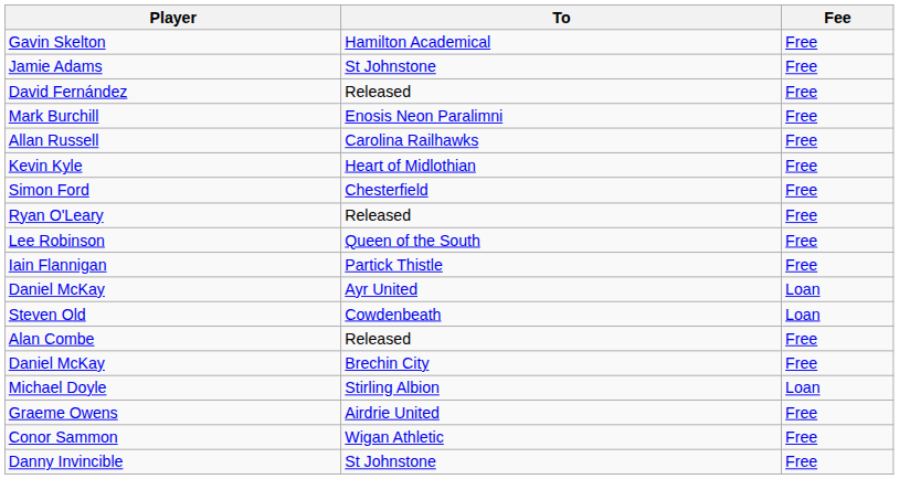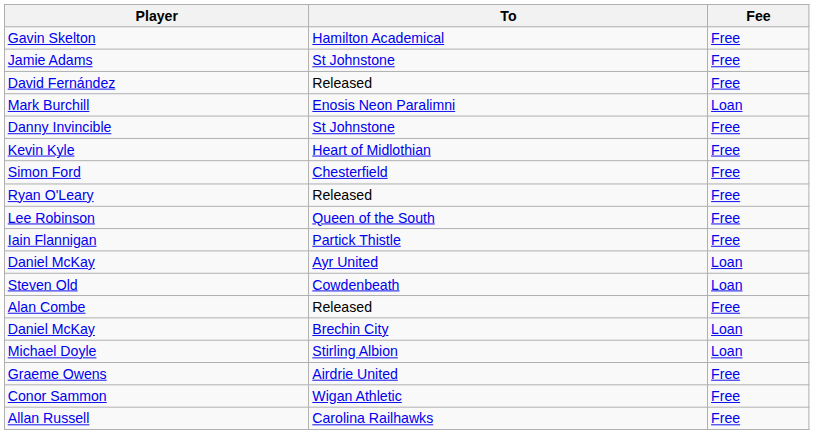 <table class="wikitable" style="text-align:center; font-size:95%;width:98%; text-align:left">
 <tr>
 <th>Player</th>
 <th>To</th>
 <th>Fee</th>
 </tr>
 <tr>
 <td> <a href='#'>Gavin Skelton</a></td>
 <td> <a href='#'>Hamilton Academical</a></td>
 <td><a href='#'>Free</a></td>
 </tr>
 <tr>
 <td> <a href='#'>Jamie Adams</a></td>
 <td> <a href='#'>St Johnstone</a></td>
 <td><a href='#'>Free</a></td>
 </tr>
 <tr>
 <td> <a href='#'>David Fernández</a></td>
 <td>Released</td>
 <td><a href='#'>Free</a></td>
 </tr>
 <tr>
 <td> <a href='#'>Mark Burchill</a></td>
 <td> <a href='#'>Enosis Neon Paralimni</a></td>
-<td><a href='#'>Free</a></td>
+<td><a href='#'>Loan</a></td>
 </tr>
 <tr>
-<td> <a href='#'>Allan Russell</a></td>
-<td> <a href='#'>Carolina Railhawks</a></td>
+<td> <a href='#'>Danny Invincible</a></td>
+<td> <a href='#'>St Johnstone</a></td>
 <td><a href='#'>Free</a></td>
 </tr>
 <tr>
 <td> <a href='#'>Kevin Kyle</a></td>
 <td> <a href='#'>Heart of Midlothian</a></td>
 <td><a href='#'>Free</a></td>
 </tr>
 <tr>
 <td> <a href='#'>Simon Ford</a></td>
 <td> <a href='#'>Chesterfield</a></td>
 <td><a href='#'>Free</a></td>
 </tr>
 <tr>
 <td> <a href='#'>Ryan O'Leary</a></td>
 <td>Released</td>
 <td><a href='#'>Free</a></td>
 </tr>
 <tr>
 <td> <a href='#'>Lee Robinson</a></td>
 <td> <a href='#'>Queen of the South</a></td>
 <td><a href='#'>Free</a></td>
 </tr>
 <tr>
 <td> <a href='#'>Iain Flannigan</a></td>
 <td> <a href='#'>Partick Thistle</a></td>
 <td><a href='#'>Free</a></td>
 </tr>
 <tr>
 <td> <a href='#'>Daniel McKay</a></td>
 <td> <a href='#'>Ayr United</a></td>
 <td><a href='#'>Loan</a></td>
 </tr>
 <tr>
 <td> <a href='#'>Steven Old</a></td>
 <td> <a href='#'>Cowdenbeath</a></td>
 <td><a href='#'>Loan</a></td>
 </tr>
 <tr>
 <td> <a href='#'>Alan Combe</a></td>
 <td>Released</td>
 <td><a href='#'>Free</a></td>
 </tr>
 <tr>
 <td> <a href='#'>Daniel McKay</a></td>
 <td> <a href='#'>Brechin City</a></td>
-<td><a href='#'>Free</a></td>
+<td><a href='#'>Loan</a></td>
 </tr>
 <tr>
 <td> <a href='#'>Michael Doyle</a></td>
 <td> <a href='#'>Stirling Albion</a></td>
 <td><a href='#'>Loan</a></td>
 </tr>
 <tr>
 <td> <a href='#'>Graeme Owens</a></td>
 <td> <a href='#'>Airdrie United</a></td>
 <td><a href='#'>Free</a></td>
 </tr>
 <tr>
 <td> <a href='#'>Conor Sammon</a></td>
 <td> <a href='#'>Wigan Athletic</a></td>
 <td><a href='#'>Free</a></td>
 </tr>
 <tr>
-<td> <a href='#'>Danny Invincible</a></td>
-<td> <a href='#'>St Johnstone</a></td>
+<td> <a href='#'>Allan Russell</a></td>
+<td> <a href='#'>Carolina Railhawks</a></td>
 <td><a href='#'>Free</a></td>
 </tr>
 </table>
